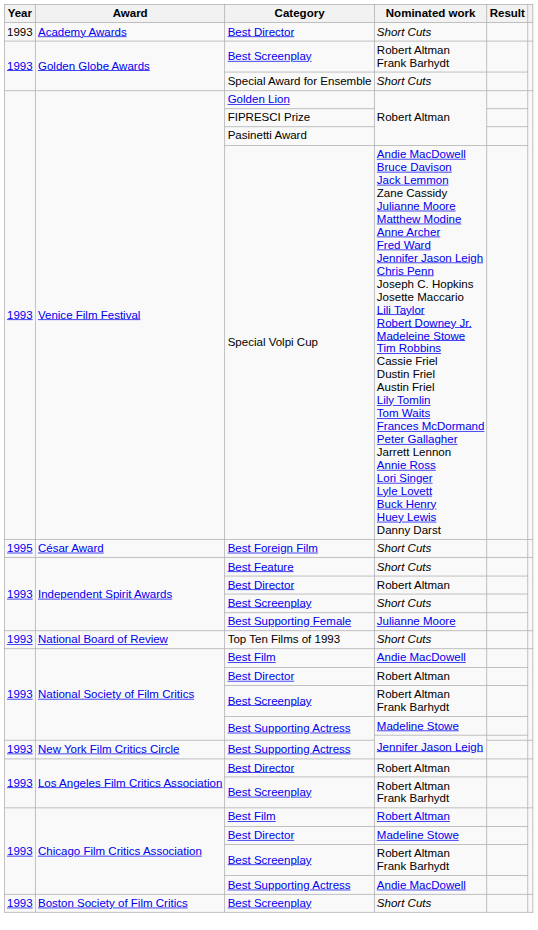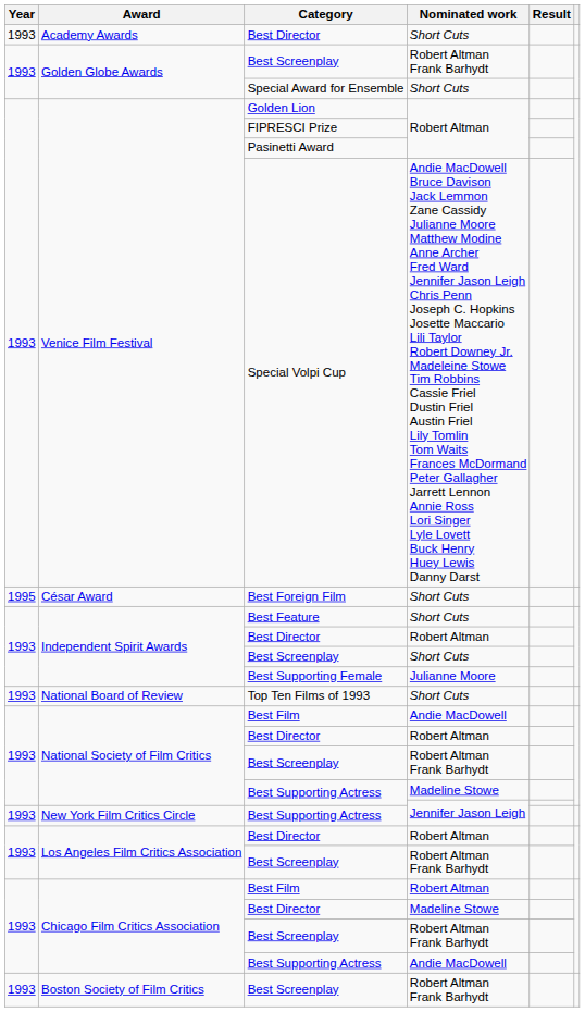 <table class="wikitable sortable">
 <tr>
 <th>Year</th>
 <th>Award</th>
 <th>Category</th>
 <th>Nominated work</th>
 <th>Result</th>
 <th></th>
 </tr>
 <tr>
 <td>1993</td>
 <td><a href='#'>Academy Awards</a></td>
 <td><a href='#'>Best Director</a></td>
 <td><em>Short Cuts</em></td>
 <td></td>
 <td></td>
 </tr>
 <tr>
 <td rowspan=2><a href='#'>1993</a></td>
 <td rowspan=2><a href='#'>Golden Globe Awards</a></td>
 <td><a href='#'>Best Screenplay</a></td>
 <td>Robert Altman <br> Frank Barhydt</td>
 <td></td>
 <td rowspan=2></td>
 </tr>
 <tr>
 <td>Special Award for Ensemble</td>
 <td><em>Short Cuts</em></td>
 <td></td>
 </tr>
 <tr>
 <td rowspan=4><a href='#'>1993</a></td>
 <td rowspan=4><a href='#'>Venice Film Festival</a></td>
 <td><a href='#'>Golden Lion</a></td>
 <td rowspan=3>Robert Altman</td>
 <td></td>
 <td rowspan=4></td>
 </tr>
 <tr>
 <td>FIPRESCI Prize</td>
 <td></td>
 </tr>
 <tr>
 <td>Pasinetti Award</td>
 <td></td>
 </tr>
 <tr>
 <td>Special Volpi Cup</td>
 <td><a href='#'>Andie MacDowell</a> <br> <a href='#'>Bruce Davison</a> <br> <a href='#'>Jack Lemmon</a> <br> Zane Cassidy <br> <a href='#'>Julianne Moore</a> <br> <a href='#'>Matthew Modine</a> <br> <a href='#'>Anne Archer</a> <br> <a href='#'>Fred Ward</a> <br> <a href='#'>Jennifer Jason Leigh</a> <br> <a href='#'>Chris Penn</a> <br> Joseph C. Hopkins <br> Josette Maccario <br> <a href='#'>Lili Taylor</a> <br> <a href='#'>Robert Downey Jr.</a> <br> <a href='#'>Madeleine Stowe</a> <br> <a href='#'>Tim Robbins</a> <br> Cassie Friel <br> Dustin Friel <br> Austin Friel <br> <a href='#'>Lily Tomlin</a> <br> <a href='#'>Tom Waits</a> <br> <a href='#'>Frances McDormand</a> <br> <a href='#'>Peter Gallagher</a> <br> Jarrett Lennon <br> <a href='#'>Annie Ross</a> <br> <a href='#'>Lori Singer</a> <br> <a href='#'>Lyle Lovett</a> <br> <a href='#'>Buck Henry</a> <br> <a href='#'>Huey Lewis</a> <br> Danny Darst</td>
 <td></td>
 </tr>
 <tr>
 <td><a href='#'>1995</a></td>
 <td><a href='#'>César Award</a></td>
 <td><a href='#'>Best Foreign Film</a></td>
 <td><em>Short Cuts</em></td>
 <td></td>
 <td></td>
 </tr>
 <tr>
 <td rowspan=4><a href='#'>1993</a></td>
 <td rowspan=4><a href='#'>Independent Spirit Awards</a></td>
 <td><a href='#'>Best Feature</a></td>
 <td><em>Short Cuts</em></td>
 <td></td>
 <td rowspan=4></td>
 </tr>
 <tr>
 <td><a href='#'>Best Director</a></td>
 <td>Robert Altman</td>
 <td></td>
 </tr>
 <tr>
 <td><a href='#'>Best Screenplay</a></td>
 <td><em>Short Cuts</em></td>
 <td></td>
 </tr>
 <tr>
 <td><a href='#'>Best Supporting Female</a></td>
 <td><a href='#'>Julianne Moore</a></td>
 <td></td>
 </tr>
 <tr>
 <td><a href='#'>1993</a></td>
 <td><a href='#'>National Board of Review</a></td>
 <td>Top Ten Films of 1993</td>
 <td><em>Short Cuts</em></td>
 <td></td>
 <td></td>
 </tr>
 <tr>
 <td rowspan=5><a href='#'>1993</a></td>
 <td rowspan=5><a href='#'>National Society of Film Critics</a></td>
 <td><a href='#'>Best Film</a></td>
 <td><a href='#'>Andie MacDowell</a></td>
 <td></td>
 <td rowspan=5></td>
 </tr>
 <tr>
 <td><a href='#'>Best Director</a></td>
 <td>Robert Altman</td>
 <td></td>
 </tr>
 <tr>
 <td><a href='#'>Best Screenplay</a></td>
 <td>Robert Altman <br> Frank Barhydt</td>
 <td></td>
 </tr>
 <tr>
 <td rowspan=2><a href='#'>Best Supporting Actress</a></td>
 <td><a href='#'>Madeline Stowe</a></td>
 <td></td>
 </tr>
 <tr>
 <td rowspan=2><a href='#'>Jennifer Jason Leigh</a></td>
 <td></td>
 </tr>
 <tr>
 <td><a href='#'>1993</a></td>
 <td><a href='#'>New York Film Critics Circle</a></td>
 <td><a href='#'>Best Supporting Actress</a></td>
 <td></td>
 <td></td>
 </tr>
 <tr>
 <td rowspan=2><a href='#'>1993</a></td>
 <td rowspan=2><a href='#'>Los Angeles Film Critics Association</a></td>
 <td><a href='#'>Best Director</a></td>
 <td>Robert Altman</td>
 <td></td>
 <td rowspan=2></td>
 </tr>
 <tr>
 <td><a href='#'>Best Screenplay</a></td>
 <td>Robert Altman <br> Frank Barhydt</td>
 <td></td>
 </tr>
 <tr>
 <td rowspan=4><a href='#'>1993</a></td>
 <td rowspan=4><a href='#'>Chicago Film Critics Association</a></td>
 <td><a href='#'>Best Film</a></td>
 <td><a href='#'>Robert Altman</a></td>
 <td></td>
 <td rowspan=4></td>
 </tr>
 <tr>
 <td><a href='#'>Best Director</a></td>
 <td><a href='#'>Madeline Stowe</a></td>
 <td></td>
 </tr>
 <tr>
 <td><a href='#'>Best Screenplay</a></td>
 <td>Robert Altman <br> Frank Barhydt</td>
 <td></td>
 </tr>
 <tr>
 <td><a href='#'>Best Supporting Actress</a></td>
 <td><a href='#'>Andie MacDowell</a></td>
 <td></td>
 </tr>
 <tr>
 <td><a href='#'>1993</a></td>
 <td><a href='#'>Boston Society of Film Critics</a></td>
 <td><a href='#'>Best Screenplay</a></td>
-<td><em>Short Cuts</em></td>
+<td>Robert Altman <br> Frank Barhydt</td>
 <td></td>
 <td></td>
 </tr>
 </table>
